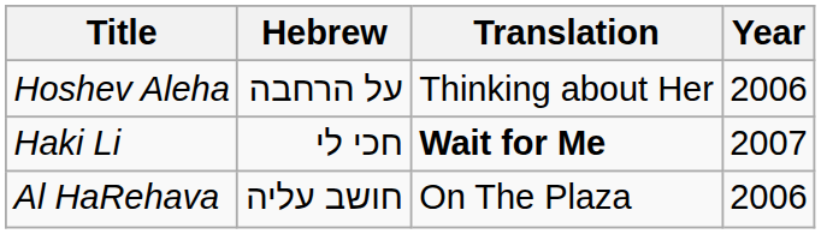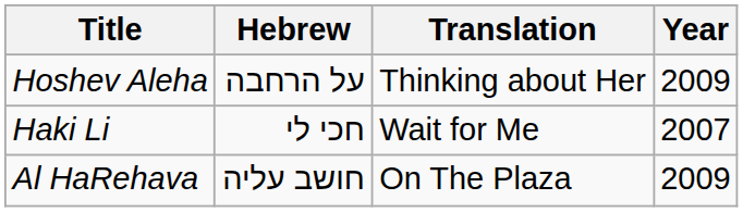 <table class="wikitable">
 <tr>
 <th>Title</th>
 <th>Hebrew</th>
 <th>Translation</th>
 <th>Year</th>
 </tr>
 <tr>
 <td><em>Hoshev Aleha</em></td>
 <td align="right">על הרחבה</td>
 <td>Thinking about Her</td>
-<td>2006</td>
+<td>2009</td>
 </tr>
 <tr>
 <td><em>Haki Li</em></td>
 <td align="right">חכי לי</td>
-<td><strong>Wait for Me</strong></td>
+<td>Wait for Me</td>
 <td>2007</td>
 </tr>
 <tr>
 <td><em>Al HaRehava</em></td>
 <td align="right">חושב עליה</td>
 <td>On The Plaza</td>
-<td>2006</td>
+<td>2009</td>
 </tr>
 </table>
